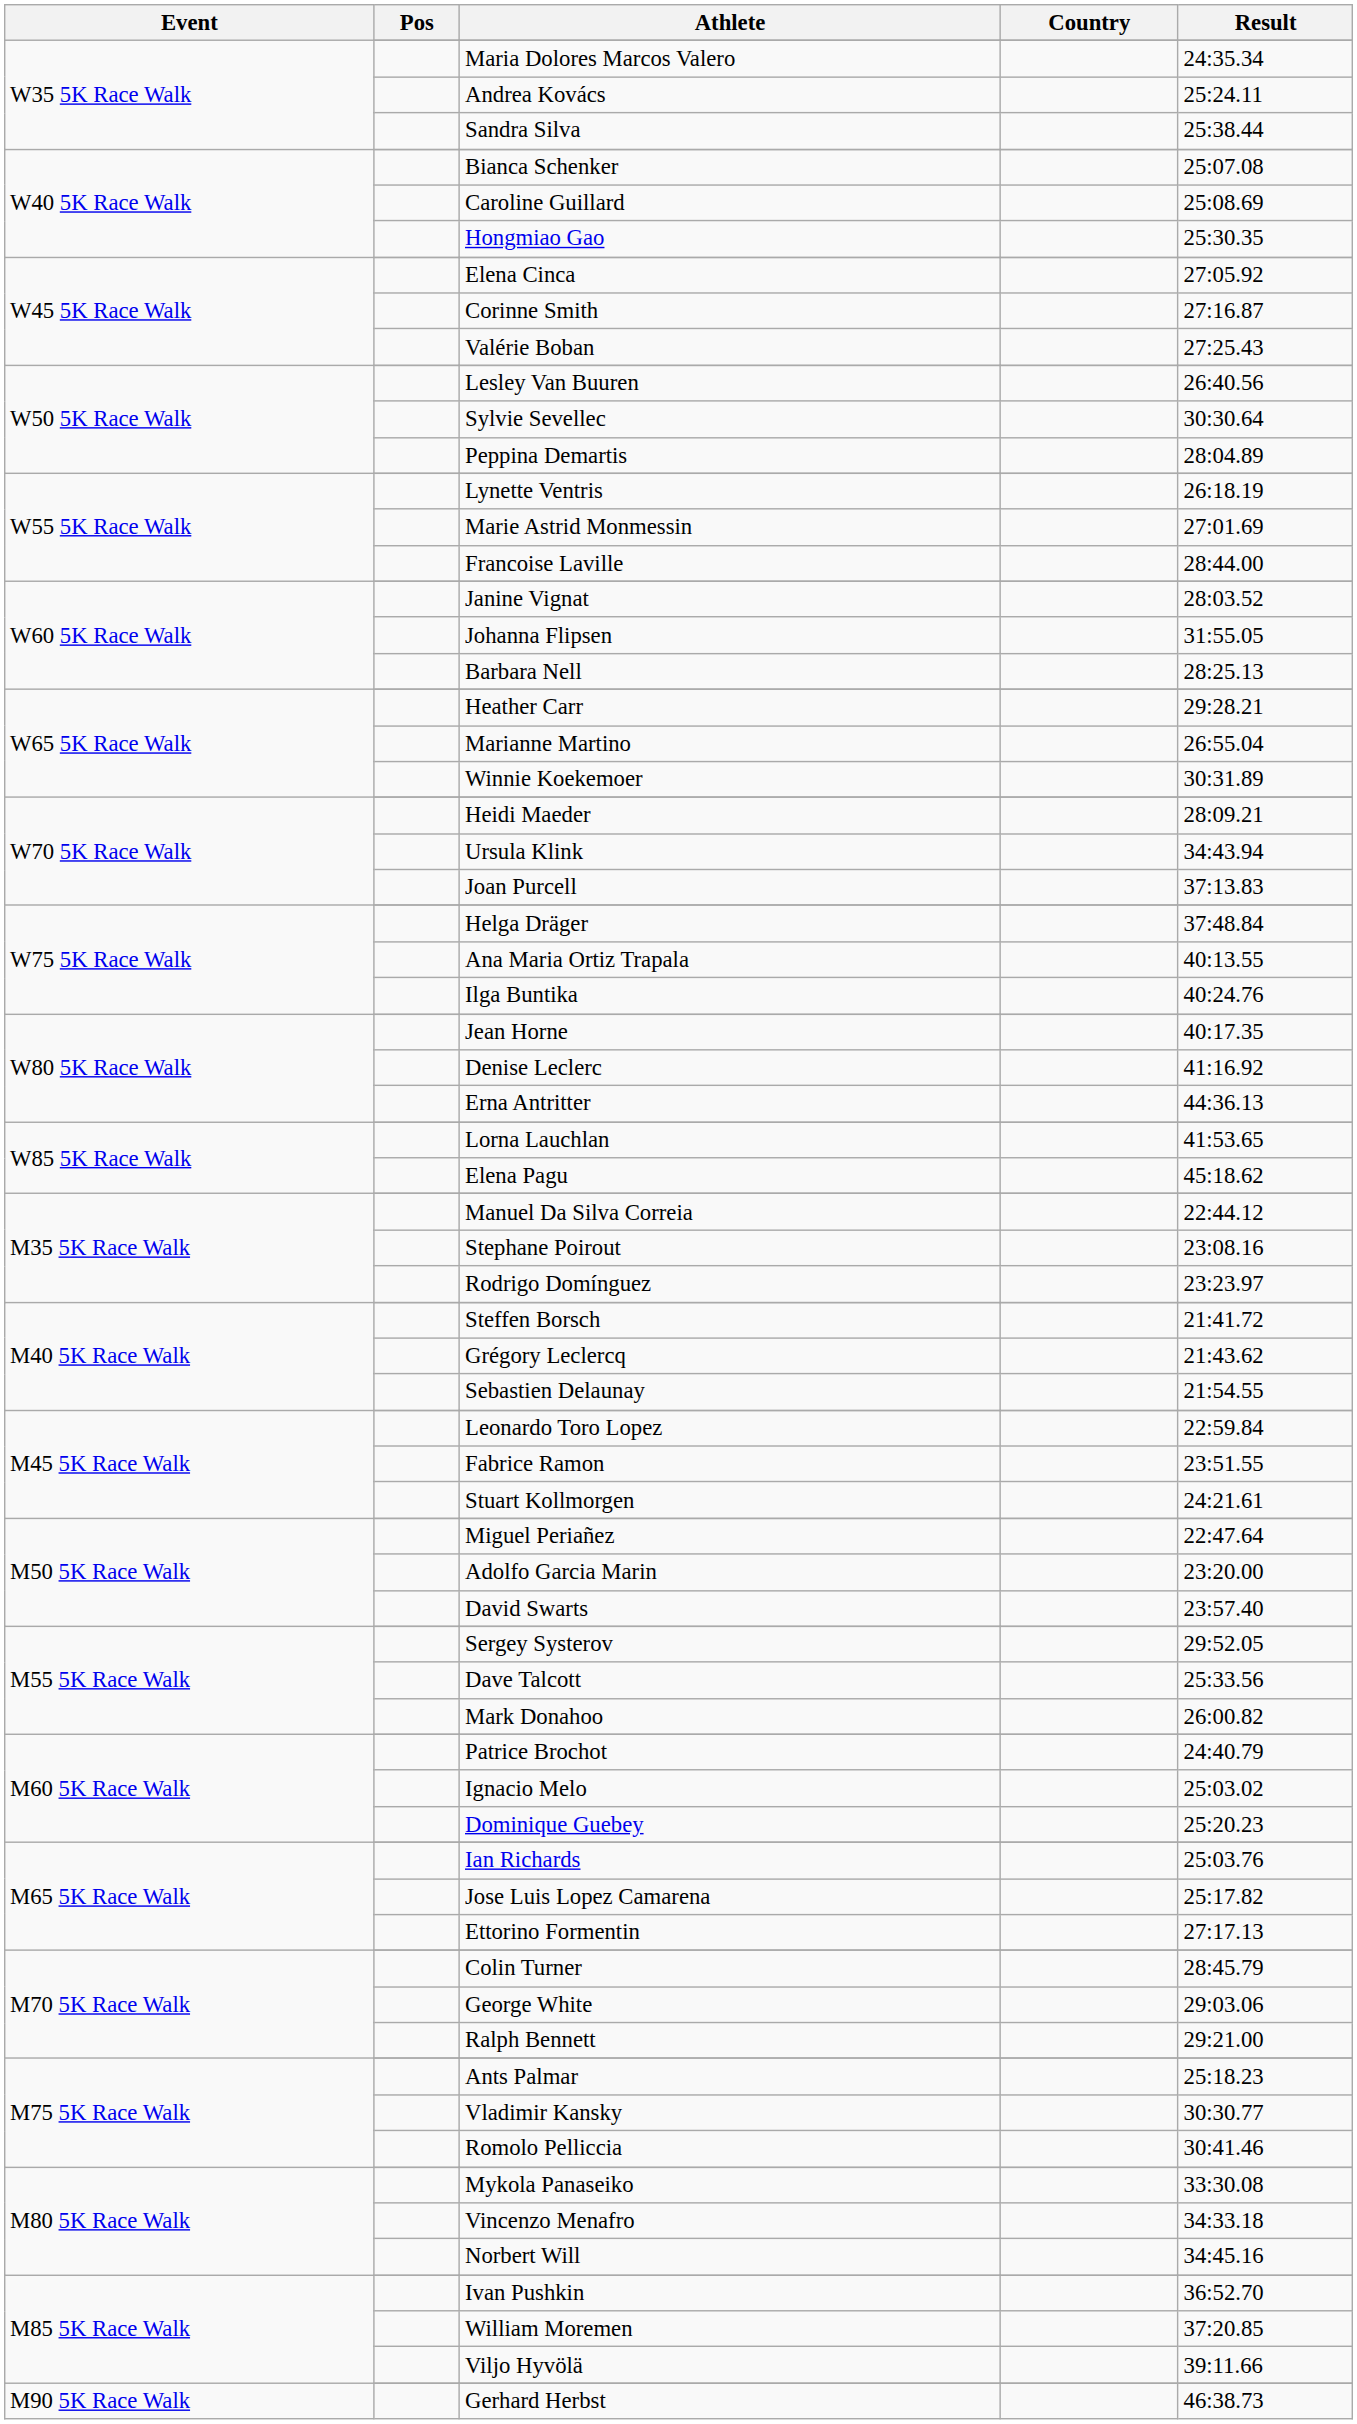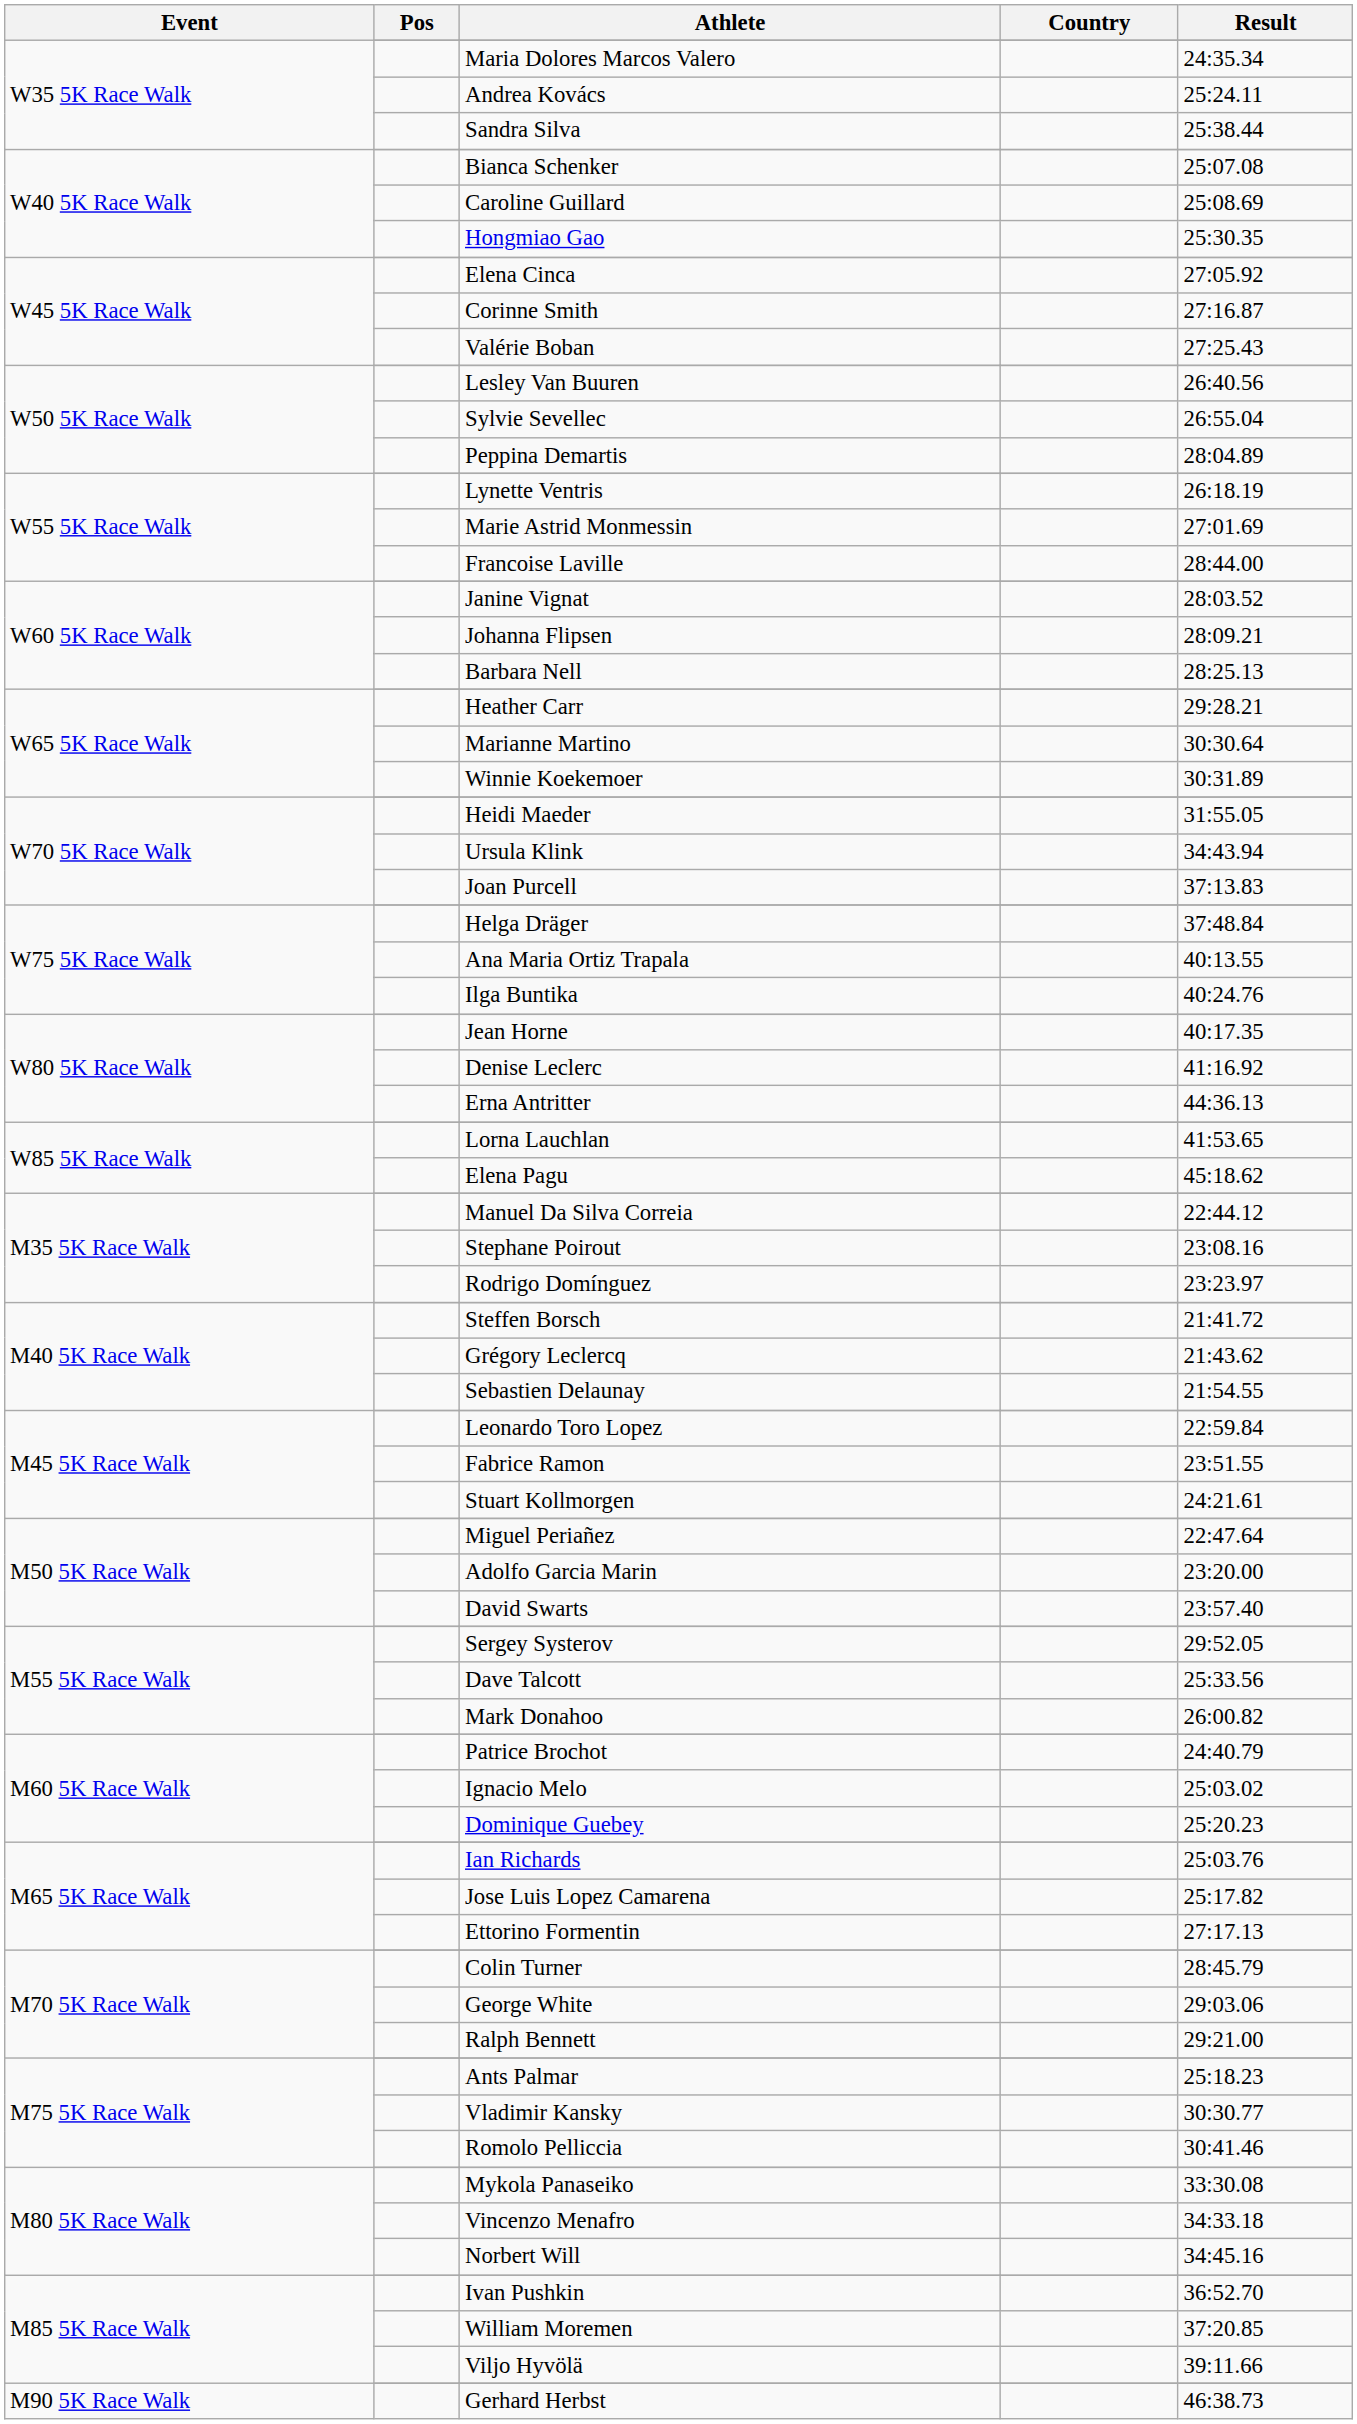 <table class="wikitable" style="width:60%;">
 <tr>
 <th>Event</th>
 <th>Pos</th>
 <th>Athlete</th>
 <th>Country</th>
 <th>Result</th>
 </tr>
 <tr>
 <td rowspan='4'>W35 <a href='#'>5K Race Walk</a></td>
 </tr>
 <tr>
 <td align=center></td>
 <td align=left>Maria Dolores Marcos Valero</td>
 <td align=left></td>
 <td>24:35.34</td>
 </tr>
 <tr>
 <td align=center></td>
 <td align=left>Andrea Kovács</td>
 <td align=left></td>
 <td>25:24.11</td>
 </tr>
 <tr>
 <td align=center></td>
 <td align=left>Sandra Silva</td>
 <td align=left></td>
 <td>25:38.44</td>
 </tr>
 <tr>
 <td rowspan='4'>W40 <a href='#'>5K Race Walk</a></td>
 </tr>
 <tr>
 <td align=center></td>
 <td align=left>Bianca Schenker</td>
 <td align=left></td>
 <td>25:07.08</td>
 </tr>
 <tr>
 <td align=center></td>
 <td align=left>Caroline Guillard</td>
 <td align=left></td>
 <td>25:08.69</td>
 </tr>
 <tr>
 <td align=center></td>
 <td align=left><a href='#'>Hongmiao Gao</a></td>
 <td align=left></td>
 <td>25:30.35</td>
 </tr>
 <tr>
 <td rowspan='4'>W45 <a href='#'>5K Race Walk</a></td>
 </tr>
 <tr>
 <td align=center></td>
 <td align=left>Elena Cinca</td>
 <td align=left></td>
 <td>27:05.92</td>
 </tr>
 <tr>
 <td align=center></td>
 <td align=left>Corinne Smith</td>
 <td align=left></td>
 <td>27:16.87</td>
 </tr>
 <tr>
 <td align=center></td>
 <td align=left>Valérie Boban</td>
 <td align=left></td>
 <td>27:25.43</td>
 </tr>
 <tr>
 <td rowspan='4'>W50 <a href='#'>5K Race Walk</a></td>
 </tr>
 <tr>
 <td align=center></td>
 <td align=left>Lesley Van Buuren</td>
 <td align=left></td>
 <td>26:40.56</td>
 </tr>
 <tr>
 <td align=center></td>
 <td align=left>Sylvie Sevellec</td>
 <td align=left></td>
-<td>30:30.64</td>
+<td>26:55.04</td>
 </tr>
 <tr>
 <td align=center></td>
 <td align=left>Peppina Demartis</td>
 <td align=left></td>
 <td>28:04.89</td>
 </tr>
 <tr>
 <td rowspan='4'>W55 <a href='#'>5K Race Walk</a></td>
 </tr>
 <tr>
 <td align=center></td>
 <td align=left>Lynette Ventris</td>
 <td align=left></td>
 <td>26:18.19</td>
 </tr>
 <tr>
 <td align=center></td>
 <td align=left>Marie Astrid Monmessin</td>
 <td align=left></td>
 <td>27:01.69</td>
 </tr>
 <tr>
 <td align=center></td>
 <td align=left>Francoise Laville</td>
 <td align=left></td>
 <td>28:44.00</td>
 </tr>
 <tr>
 <td rowspan='4'>W60 <a href='#'>5K Race Walk</a></td>
 </tr>
 <tr>
 <td align=center></td>
 <td align=left>Janine Vignat</td>
 <td align=left></td>
 <td>28:03.52</td>
 </tr>
 <tr>
 <td align=center></td>
 <td align=left>Johanna Flipsen</td>
 <td align=left></td>
-<td>31:55.05</td>
+<td>28:09.21</td>
 </tr>
 <tr>
 <td align=center></td>
 <td align=left>Barbara Nell</td>
 <td align=left></td>
 <td>28:25.13</td>
 </tr>
 <tr>
 <td rowspan='4'>W65 <a href='#'>5K Race Walk</a></td>
 </tr>
 <tr>
 <td align=center></td>
 <td align=left>Heather Carr</td>
 <td align=left></td>
 <td>29:28.21</td>
 </tr>
 <tr>
 <td align=center></td>
 <td align=left>Marianne Martino</td>
 <td align=left></td>
-<td>26:55.04</td>
+<td>30:30.64</td>
 </tr>
 <tr>
 <td align=center></td>
 <td align=left>Winnie Koekemoer</td>
 <td align=left></td>
 <td>30:31.89</td>
 </tr>
 <tr>
 <td rowspan='4'>W70 <a href='#'>5K Race Walk</a></td>
 </tr>
 <tr>
 <td align=center></td>
 <td align=left>Heidi Maeder</td>
 <td align=left></td>
-<td>28:09.21</td>
+<td>31:55.05</td>
 </tr>
 <tr>
 <td align=center></td>
 <td align=left>Ursula Klink</td>
 <td align=left></td>
 <td>34:43.94</td>
 </tr>
 <tr>
 <td align=center></td>
 <td align=left>Joan Purcell</td>
 <td align=left></td>
 <td>37:13.83</td>
 </tr>
 <tr>
 <td rowspan='4'>W75 <a href='#'>5K Race Walk</a></td>
 </tr>
 <tr>
 <td align=center></td>
 <td align=left>Helga Dräger</td>
 <td align=left></td>
 <td>37:48.84</td>
 </tr>
 <tr>
 <td align=center></td>
 <td align=left>Ana Maria Ortiz Trapala</td>
 <td align=left></td>
 <td>40:13.55</td>
 </tr>
 <tr>
 <td align=center></td>
 <td align=left>Ilga Buntika</td>
 <td align=left></td>
 <td>40:24.76</td>
 </tr>
 <tr>
 <td rowspan='4'>W80 <a href='#'>5K Race Walk</a></td>
 </tr>
 <tr>
 <td align=center></td>
 <td align=left>Jean Horne</td>
 <td align=left></td>
 <td>40:17.35</td>
 </tr>
 <tr>
 <td align=center></td>
 <td align=left>Denise Leclerc</td>
 <td align=left></td>
 <td>41:16.92</td>
 </tr>
 <tr>
 <td align=center></td>
 <td align=left>Erna Antritter</td>
 <td align=left></td>
 <td>44:36.13</td>
 </tr>
 <tr>
 <td rowspan='3'>W85 <a href='#'>5K Race Walk</a></td>
 </tr>
 <tr>
 <td align=center></td>
 <td align=left>Lorna Lauchlan</td>
 <td align=left></td>
 <td>41:53.65</td>
 </tr>
 <tr>
 <td align=center></td>
 <td align=left>Elena Pagu</td>
 <td align=left></td>
 <td>45:18.62</td>
 </tr>
 <tr>
 <td rowspan='4'>M35 <a href='#'>5K Race Walk</a></td>
 </tr>
 <tr>
 <td align=center></td>
 <td align=left>Manuel Da Silva Correia</td>
 <td align=left></td>
 <td>22:44.12</td>
 </tr>
 <tr>
 <td align=center></td>
 <td align=left>Stephane Poirout</td>
 <td align=left></td>
 <td>23:08.16</td>
 </tr>
 <tr>
 <td align=center></td>
 <td align=left>Rodrigo Domínguez</td>
 <td align=left></td>
 <td>23:23.97</td>
 </tr>
 <tr>
 <td rowspan='4'>M40 <a href='#'>5K Race Walk</a></td>
 </tr>
 <tr>
 <td align=center></td>
 <td align=left>Steffen Borsch</td>
 <td align=left></td>
 <td>21:41.72</td>
 </tr>
 <tr>
 <td align=center></td>
 <td align=left>Grégory Leclercq</td>
 <td align=left></td>
 <td>21:43.62</td>
 </tr>
 <tr>
 <td align=center></td>
 <td align=left>Sebastien Delaunay</td>
 <td align=left></td>
 <td>21:54.55</td>
 </tr>
 <tr>
 <td rowspan='4'>M45 <a href='#'>5K Race Walk</a></td>
 </tr>
 <tr>
 <td align=center></td>
 <td align=left>Leonardo Toro Lopez</td>
 <td align=left></td>
 <td>22:59.84</td>
 </tr>
 <tr>
 <td align=center></td>
 <td align=left>Fabrice Ramon</td>
 <td align=left></td>
 <td>23:51.55</td>
 </tr>
 <tr>
 <td align=center></td>
 <td align=left>Stuart Kollmorgen</td>
 <td align=left></td>
 <td>24:21.61</td>
 </tr>
 <tr>
 <td rowspan='4'>M50 <a href='#'>5K Race Walk</a></td>
 </tr>
 <tr>
 <td align=center></td>
 <td align=left>Miguel Periañez</td>
 <td align=left></td>
 <td>22:47.64</td>
 </tr>
 <tr>
 <td align=center></td>
 <td align=left>Adolfo Garcia Marin</td>
 <td align=left></td>
 <td>23:20.00</td>
 </tr>
 <tr>
 <td align=center></td>
 <td align=left>David Swarts</td>
 <td align=left></td>
 <td>23:57.40</td>
 </tr>
 <tr>
 <td rowspan='4'>M55 <a href='#'>5K Race Walk</a></td>
 </tr>
 <tr>
 <td align=center></td>
 <td align=left>Sergey Systerov</td>
 <td align=left></td>
 <td>29:52.05</td>
 </tr>
 <tr>
 <td align=center></td>
 <td align=left>Dave Talcott</td>
 <td align=left></td>
 <td>25:33.56</td>
 </tr>
 <tr>
 <td align=center></td>
 <td align=left>Mark Donahoo</td>
 <td align=left></td>
 <td>26:00.82</td>
 </tr>
 <tr>
 <td rowspan='4'>M60 <a href='#'>5K Race Walk</a></td>
 </tr>
 <tr>
 <td align=center></td>
 <td align=left>Patrice Brochot</td>
 <td align=left></td>
 <td>24:40.79</td>
 </tr>
 <tr>
 <td align=center></td>
 <td align=left>Ignacio Melo</td>
 <td align=left></td>
 <td>25:03.02</td>
 </tr>
 <tr>
 <td align=center></td>
 <td align=left><a href='#'>Dominique Guebey</a></td>
 <td align=left></td>
 <td>25:20.23</td>
 </tr>
 <tr>
 <td rowspan='4'>M65 <a href='#'>5K Race Walk</a></td>
 </tr>
 <tr>
 <td align=center></td>
 <td align=left><a href='#'>Ian Richards</a></td>
 <td align=left></td>
 <td>25:03.76</td>
 </tr>
 <tr>
 <td align=center></td>
 <td align=left>Jose Luis Lopez Camarena</td>
 <td align=left></td>
 <td>25:17.82</td>
 </tr>
 <tr>
 <td align=center></td>
 <td align=left>Ettorino Formentin</td>
 <td align=left></td>
 <td>27:17.13</td>
 </tr>
 <tr>
 <td rowspan='4'>M70 <a href='#'>5K Race Walk</a></td>
 </tr>
 <tr>
 <td align=center></td>
 <td align=left>Colin Turner</td>
 <td align=left></td>
 <td>28:45.79</td>
 </tr>
 <tr>
 <td align=center></td>
 <td align=left>George White</td>
 <td align=left></td>
 <td>29:03.06</td>
 </tr>
 <tr>
 <td align=center></td>
 <td align=left>Ralph Bennett</td>
 <td align=left></td>
 <td>29:21.00</td>
 </tr>
 <tr>
 <td rowspan='4'>M75 <a href='#'>5K Race Walk</a></td>
 </tr>
 <tr>
 <td align=center></td>
 <td align=left>Ants Palmar</td>
 <td align=left></td>
 <td>25:18.23</td>
 </tr>
 <tr>
 <td align=center></td>
 <td align=left>Vladimir Kansky</td>
 <td align=left></td>
 <td>30:30.77</td>
 </tr>
 <tr>
 <td align=center></td>
 <td align=left>Romolo Pelliccia</td>
 <td align=left></td>
 <td>30:41.46</td>
 </tr>
 <tr>
 <td rowspan='4'>M80 <a href='#'>5K Race Walk</a></td>
 </tr>
 <tr>
 <td align=center></td>
 <td align=left>Mykola Panaseiko</td>
 <td align=left></td>
 <td>33:30.08</td>
 </tr>
 <tr>
 <td align=center></td>
 <td align=left>Vincenzo Menafro</td>
 <td align=left></td>
 <td>34:33.18</td>
 </tr>
 <tr>
 <td align=center></td>
 <td align=left>Norbert Will</td>
 <td align=left></td>
 <td>34:45.16</td>
 </tr>
 <tr>
 <td rowspan='4'>M85 <a href='#'>5K Race Walk</a></td>
 </tr>
 <tr>
 <td align=center></td>
 <td align=left>Ivan Pushkin</td>
 <td align=left></td>
 <td>36:52.70</td>
 </tr>
 <tr>
 <td align=center></td>
 <td align=left>William Moremen</td>
 <td align=left></td>
 <td>37:20.85</td>
 </tr>
 <tr>
 <td align=center></td>
 <td align=left>Viljo Hyvölä</td>
 <td align=left></td>
 <td>39:11.66</td>
 </tr>
 <tr>
 <td rowspan='2'>M90 <a href='#'>5K Race Walk</a></td>
 </tr>
 <tr>
 <td align=center></td>
 <td align=left>Gerhard Herbst</td>
 <td align=left></td>
 <td>46:38.73</td>
 </tr>
 </table>
